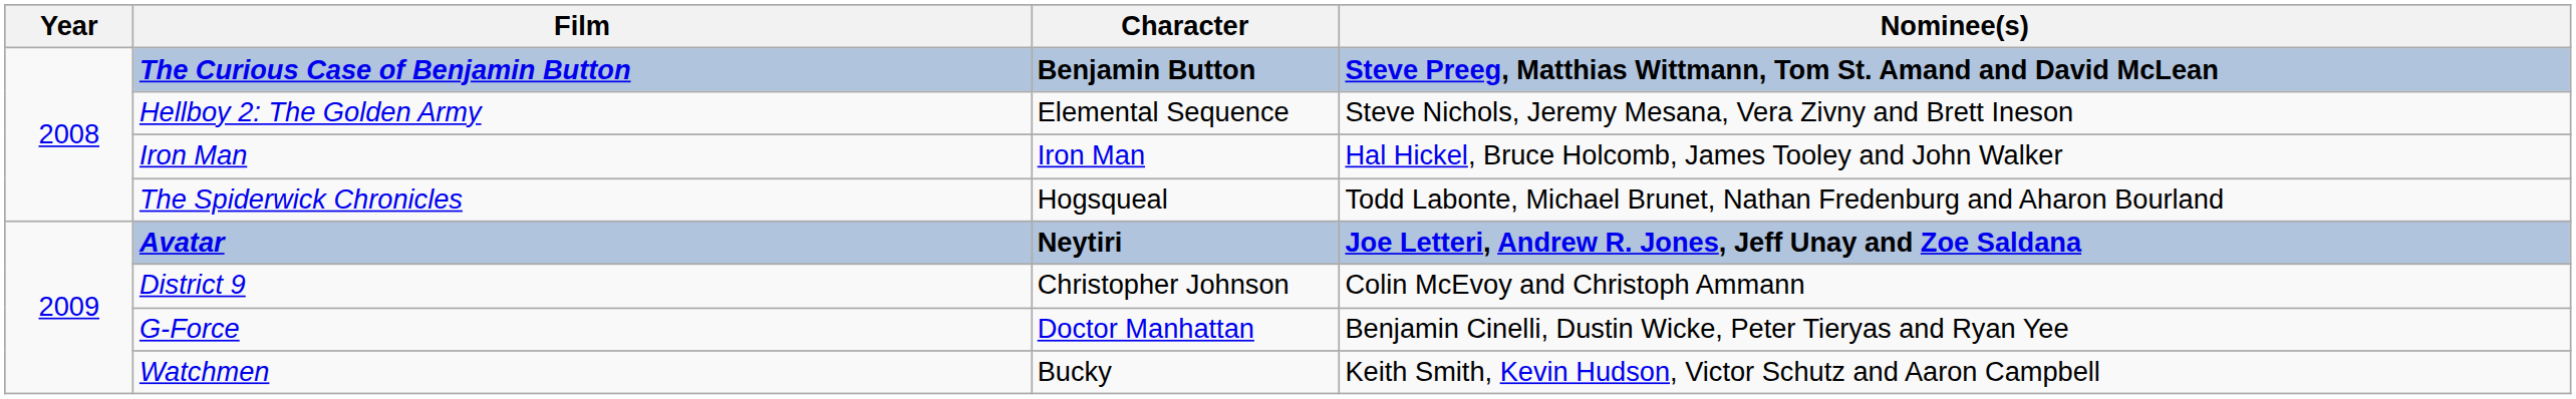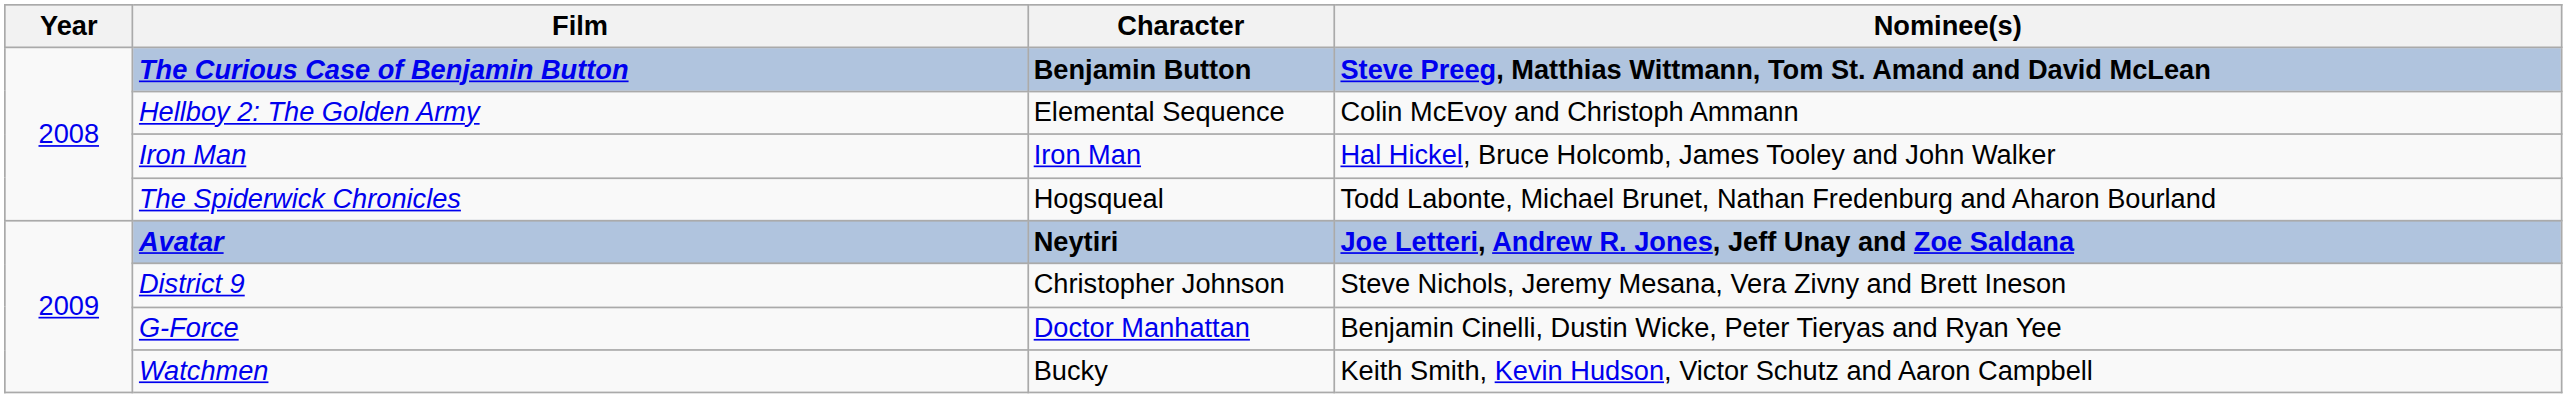 <table class="wikitable" width="95%" cellpadding="5">
 <tr>
 <th width="5%">Year</th>
 <th width="35%">Film</th>
 <th width="12%">Character</th>
 <th width="50%">Nominee(s)</th>
 </tr>
 <tr>
 <td rowspan="4" style="text-align:center;"><a href='#'>2008</a><br></td>
 <td style="background:#B0C4DE;"><strong><em><a href='#'>The Curious Case of Benjamin Button</a></em></strong></td>
 <td style="background:#B0C4DE;"><strong>Benjamin Button</strong></td>
 <td style="background:#B0C4DE;"><strong><a href='#'>Steve Preeg</a>, Matthias Wittmann, Tom St. Amand and David McLean</strong></td>
 </tr>
 <tr>
 <td><em><a href='#'>Hellboy 2: The Golden Army</a></em></td>
 <td>Elemental Sequence</td>
-<td>Steve Nichols, Jeremy Mesana, Vera Zivny and Brett Ineson</td>
+<td>Colin McEvoy and Christoph Ammann</td>
 </tr>
 <tr>
 <td><em><a href='#'>Iron Man</a></em></td>
 <td><a href='#'>Iron Man</a></td>
 <td><a href='#'>Hal Hickel</a>, Bruce Holcomb, James Tooley and John Walker</td>
 </tr>
 <tr>
 <td><em><a href='#'>The Spiderwick Chronicles</a></em></td>
 <td>Hogsqueal</td>
 <td>Todd Labonte, Michael Brunet, Nathan Fredenburg and Aharon Bourland</td>
 </tr>
 <tr>
 <td rowspan="4" style="text-align:center;"><a href='#'>2009</a><br></td>
 <td style="background:#B0C4DE;"><strong><em><a href='#'>Avatar</a></em></strong></td>
 <td style="background:#B0C4DE;"><strong>Neytiri</strong></td>
 <td style="background:#B0C4DE;"><strong><a href='#'>Joe Letteri</a>, <a href='#'>Andrew R. Jones</a>, Jeff Unay and <a href='#'>Zoe Saldana</a></strong></td>
 </tr>
 <tr>
 <td><em><a href='#'>District 9</a></em></td>
 <td>Christopher Johnson</td>
-<td>Colin McEvoy and Christoph Ammann</td>
+<td>Steve Nichols, Jeremy Mesana, Vera Zivny and Brett Ineson</td>
 </tr>
 <tr>
 <td><em><a href='#'>G-Force</a></em></td>
 <td><a href='#'>Doctor Manhattan</a></td>
 <td>Benjamin Cinelli, Dustin Wicke, Peter Tieryas and Ryan Yee</td>
 </tr>
 <tr>
 <td><em><a href='#'>Watchmen</a></em></td>
 <td>Bucky</td>
 <td>Keith Smith, <a href='#'>Kevin Hudson</a>, Victor Schutz and Aaron Campbell</td>
 </tr>
 </table>
